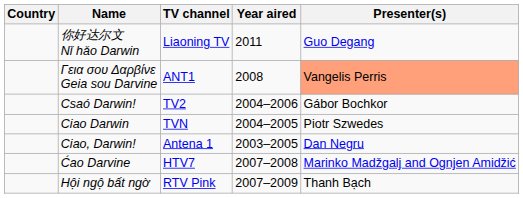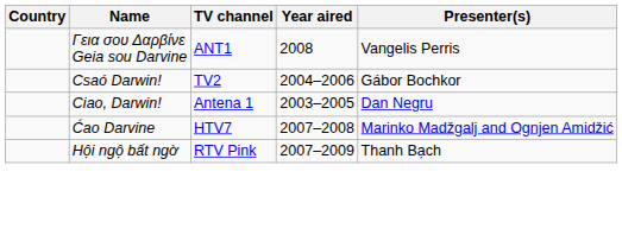 <table class="wikitable">
 <tr>
 <th><strong>Country</strong></th>
 <th><strong>Name</strong></th>
 <th><strong>TV channel</strong></th>
 <th><strong>Year aired</strong></th>
 <th><strong>Presenter(s)</strong></th>
 </tr>
 <tr>
 <td></td>
-<td><em>你好达尔文</em><br><em>Nǐ hǎo Darwin</em></td>
-<td><a href='#'>Liaoning TV</a></td>
-<td>2011</td>
-<td><a href='#'>Guo Degang</a></td>
-</tr>
-<tr>
-<td></td>
 <td><em>Γεια σου Δαρβίνε</em><br><em>Geia sou Darvine</em></td>
 <td><a href='#'>ANT1</a></td>
 <td>2008</td>
-<td style="background: lightsalmon;">Vangelis Perris</td>
+<td>Vangelis Perris</td>
 </tr>
 <tr>
 <td></td>
 <td><em>Csaó Darwin!</em></td>
 <td><a href='#'>TV2</a></td>
 <td>2004–2006</td>
 <td>Gábor Bochkor</td>
-</tr>
-<tr>
-<td></td>
-<td><em>Ciao Darwin</em></td>
-<td><a href='#'>TVN</a></td>
-<td>2004–2005</td>
-<td>Piotr Szwedes</td>
 </tr>
 <tr>
 <td></td>
 <td><em>Ciao, Darwin!</em></td>
 <td><a href='#'>Antena 1</a></td>
 <td>2003–2005</td>
 <td><a href='#'>Dan Negru</a></td>
 </tr>
 <tr>
 <td></td>
 <td><em>Ćao Darvine</em></td>
 <td><a href='#'>HTV7</a></td>
 <td>2007–2008</td>
 <td><a href='#'>Marinko Madžgalj and Ognjen Amidžić</a></td>
 </tr>
 <tr>
 <td></td>
 <td><em>Hội ngộ bất ngờ</em></td>
 <td><a href='#'>RTV Pink</a></td>
 <td>2007–2009</td>
 <td>Thanh Bạch</td>
 </tr>
 </table>
